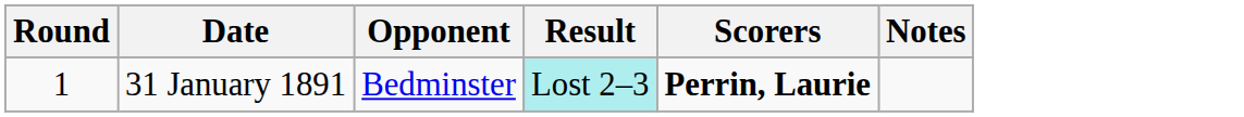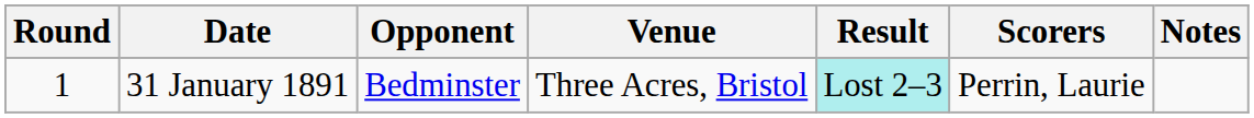 <table class="wikitable">
 <tr>
 <th>Round</th>
 <th>Date</th>
 <th>Opponent</th>
+<th>Venue</th>
 <th>Result</th>
 <th>Scorers</th>
 <th>Notes</th>
 </tr>
 <tr>
 <td style="text-align:center;">1</td>
 <td>31 January 1891</td>
 <td><a href='#'>Bedminster</a></td>
+<td>Three Acres, <a href='#'>Bristol</a></td>
 <td style="background: paleturquoise;">Lost 2–3</td>
-<td><strong>Perrin, Laurie</strong></td>
+<td>Perrin, Laurie</td>
 <td></td>
 </tr>
 </table>
